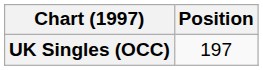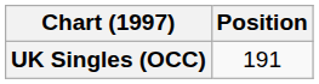 <table class="wikitable plainrowheaders" style="text-align:center">
 <tr>
 <th>Chart (1997)</th>
 <th>Position</th>
 </tr>
 <tr>
 <th scope="row">UK Singles (OCC)</th>
-<td>197</td>
+<td>191</td>
 </tr>
 </table>
